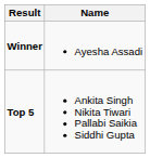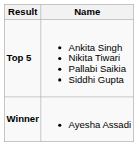 <table class="wikitable sortable" style="font-size: 95%;">
 <tr>
 <th>Result</th>
 <th>Name</th>
 </tr>
 <tr>
+<td><strong>Top 5</strong></td>
+<td><br><ul><li>Ankita Singh</li><li>Nikita Tiwari</li><li>Pallabi Saikia</li><li>Siddhi Gupta</li></ul></td>
+</tr>
+<tr>
 <td><strong>Winner</strong></td>
 <td><br><ul><li>Ayesha Assadi</li></ul></td>
 </tr>
-<tr>
-<td><strong>Top 5</strong></td>
-<td><br><ul><li>Ankita Singh</li><li>Nikita Tiwari</li><li>Pallabi Saikia</li><li>Siddhi Gupta</li></ul></td>
-</tr>
 </table>
